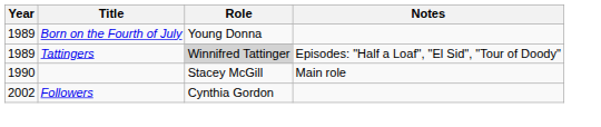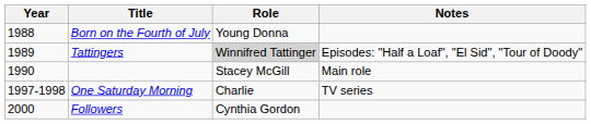 <table class="wikitable sortable">
 <tr>
 <th>Year</th>
 <th>Title</th>
 <th>Role</th>
 <th class="unsortable">Notes</th>
 </tr>
 <tr>
-<td>1989</td>
+<td>1988</td>
 <td><em><a href='#'>Born on the Fourth of July</a></em></td>
 <td>Young Donna</td>
 <td></td>
 </tr>
 <tr>
 <td>1989</td>
 <td><em><a href='#'>Tattingers</a></em></td>
 <td style="background: lightgrey;">Winnifred Tattinger</td>
 <td>Episodes: "Half a Loaf", "El Sid", "Tour of Doody"</td>
 </tr>
 <tr>
 <td>1990</td>
 <td><em></em></td>
 <td>Stacey McGill</td>
 <td>Main role</td>
 </tr>
 <tr>
-<td>2002</td>
+<td>1997-1998</td>
+<td><em><a href='#'>One Saturday Morning</a></em></td>
+<td>Charlie</td>
+<td>TV series</td>
+</tr>
+<tr>
+<td>2000</td>
 <td><em><a href='#'>Followers</a></em></td>
 <td>Cynthia Gordon</td>
 <td></td>
 </tr>
 </table>
